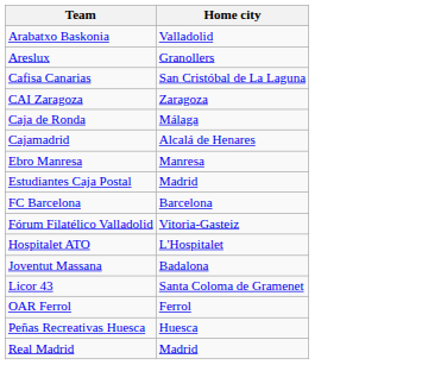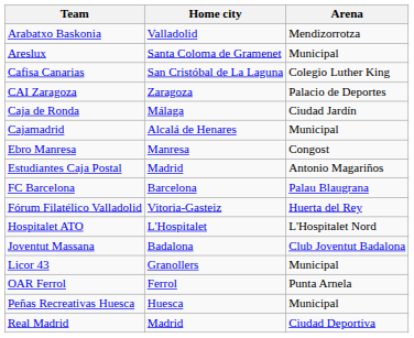 <table class="wikitable sortable">
 <tr>
 <th>Team</th>
 <th>Home city</th>
+<th>Arena</th>
 </tr>
 <tr>
 <td><a href='#'>Arabatxo Baskonia</a></td>
 <td><a href='#'>Valladolid</a></td>
+<td>Mendizorrotza</td>
 </tr>
 <tr>
 <td><a href='#'>Areslux</a></td>
-<td><a href='#'>Granollers</a></td>
+<td><a href='#'>Santa Coloma de Gramenet</a></td>
+<td>Municipal</td>
 </tr>
 <tr>
 <td><a href='#'>Cafisa Canarias</a></td>
 <td><a href='#'>San Cristóbal de La Laguna</a></td>
+<td>Colegio Luther King</td>
 </tr>
 <tr>
 <td><a href='#'>CAI Zaragoza</a></td>
 <td><a href='#'>Zaragoza</a></td>
+<td>Palacio de Deportes</td>
 </tr>
 <tr>
 <td><a href='#'>Caja de Ronda</a></td>
 <td><a href='#'>Málaga</a></td>
+<td>Ciudad Jardín</td>
 </tr>
 <tr>
 <td><a href='#'>Cajamadrid</a></td>
 <td><a href='#'>Alcalá de Henares</a></td>
+<td>Municipal</td>
 </tr>
 <tr>
 <td><a href='#'>Ebro Manresa</a></td>
 <td><a href='#'>Manresa</a></td>
+<td>Congost</td>
 </tr>
 <tr>
 <td><a href='#'>Estudiantes Caja Postal</a></td>
 <td><a href='#'>Madrid</a></td>
+<td>Antonio Magariños</td>
 </tr>
 <tr>
 <td><a href='#'>FC Barcelona</a></td>
 <td><a href='#'>Barcelona</a></td>
+<td><a href='#'>Palau Blaugrana</a></td>
 </tr>
 <tr>
 <td><a href='#'>Fórum Filatélico Valladolid</a></td>
 <td><a href='#'>Vitoria-Gasteiz</a></td>
+<td><a href='#'>Huerta del Rey</a></td>
 </tr>
 <tr>
 <td><a href='#'>Hospitalet ATO</a></td>
 <td><a href='#'>L'Hospitalet</a></td>
+<td>L'Hospitalet Nord</td>
 </tr>
 <tr>
 <td><a href='#'>Joventut Massana</a></td>
 <td><a href='#'>Badalona</a></td>
+<td><a href='#'>Club Joventut Badalona</a></td>
 </tr>
 <tr>
 <td><a href='#'>Licor 43</a></td>
-<td><a href='#'>Santa Coloma de Gramenet</a></td>
+<td><a href='#'>Granollers</a></td>
+<td>Municipal</td>
 </tr>
 <tr>
 <td><a href='#'>OAR Ferrol</a></td>
 <td><a href='#'>Ferrol</a></td>
+<td>Punta Arnela</td>
 </tr>
 <tr>
 <td><a href='#'>Peñas Recreativas Huesca</a></td>
 <td><a href='#'>Huesca</a></td>
+<td>Municipal</td>
 </tr>
 <tr>
 <td><a href='#'>Real Madrid</a></td>
 <td><a href='#'>Madrid</a></td>
+<td><a href='#'>Ciudad Deportiva</a></td>
 </tr>
 </table>
